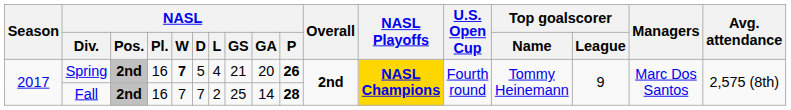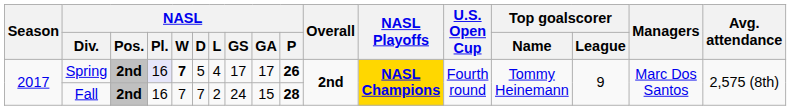 <table class="wikitable">
 <tr style="background:#efefef;">
 <th rowspan="2">Season</th>
 <th colspan="9"><a href='#'>NASL</a></th>
 <th rowspan="2">Overall</th>
 <th rowspan="2"><a href='#'>NASL Playoffs</a></th>
 <th rowspan="2"><a href='#'>U.S. Open Cup</a></th>
 <th colspan="2">Top goalscorer</th>
 <th rowspan="2">Managers</th>
 <th rowspan="2">Avg. attendance</th>
 </tr>
 <tr>
 <th>Div.</th>
 <th>Pos.</th>
 <th>Pl.</th>
 <th>W</th>
 <th>D</th>
 <th>L</th>
 <th>GS</th>
 <th>GA</th>
 <th>P</th>
 <th>Name</th>
 <th>League</th>
 </tr>
 <tr>
 <td rowspan="2" align="center"><a href='#'>2017</a></td>
 <td align="center"><a href='#'>Spring</a></td>
 <td align=center style="text-align:center; background:silver;"><strong>2nd</strong></td>
-<td align="center">16</td>
+<td align="center" style="background: lavender;">16</td>
 <td align="center"><strong>7</strong></td>
 <td align="center">5</td>
 <td align="center">4</td>
-<td align="center">21</td>
-<td align="center">20</td>
+<td align="center">17</td>
+<td align="center">17</td>
 <td align="center"><strong>26</strong></td>
 <td rowspan="2" align="center"><strong>2nd </strong></td>
 <td rowspan="2" align="center" bgcolor="gold"><strong><a href='#'>NASL Champions</a></strong></td>
 <td rowspan="2" align="center"><a href='#'>Fourth round</a></td>
 <td rowspan="2" align="center"> <a href='#'>Tommy Heinemann</a></td>
 <td rowspan="2" align="center">9</td>
 <td rowspan="2" align="center"> <a href='#'>Marc Dos Santos</a></td>
 <td rowspan="2" align="center">2,575 (8th)</td>
 </tr>
 <tr>
 <td align="center"><a href='#'>Fall</a></td>
 <td align=center style="text-align:center; background:silver;"><strong>2nd</strong></td>
 <td align="center">16</td>
 <td align="center">7</td>
 <td align="center">7</td>
 <td align="center">2</td>
-<td align="center">25</td>
-<td align="center">14</td>
+<td align="center">24</td>
+<td align="center">15</td>
 <td align="center"><strong>28</strong></td>
 </tr>
 </table>
